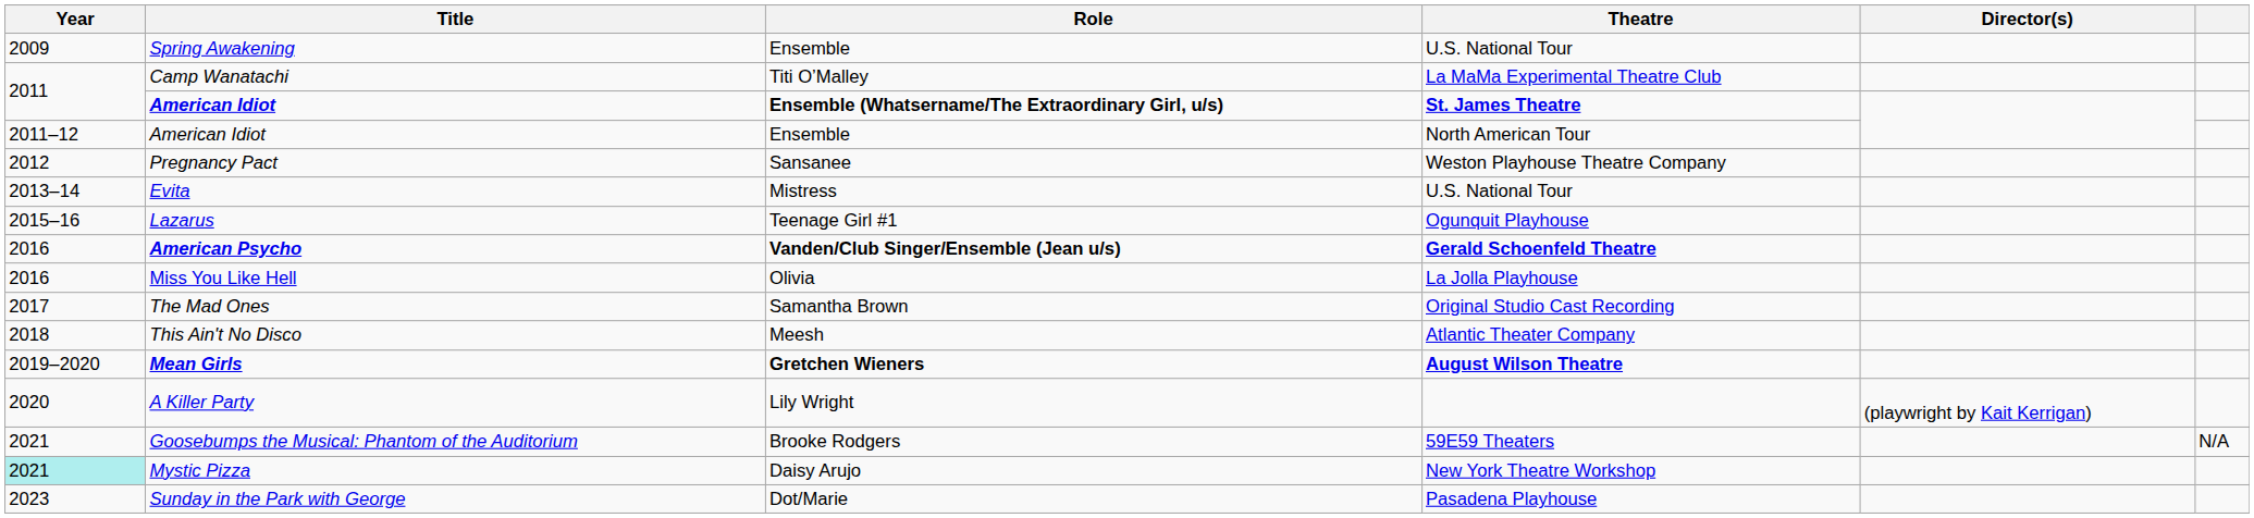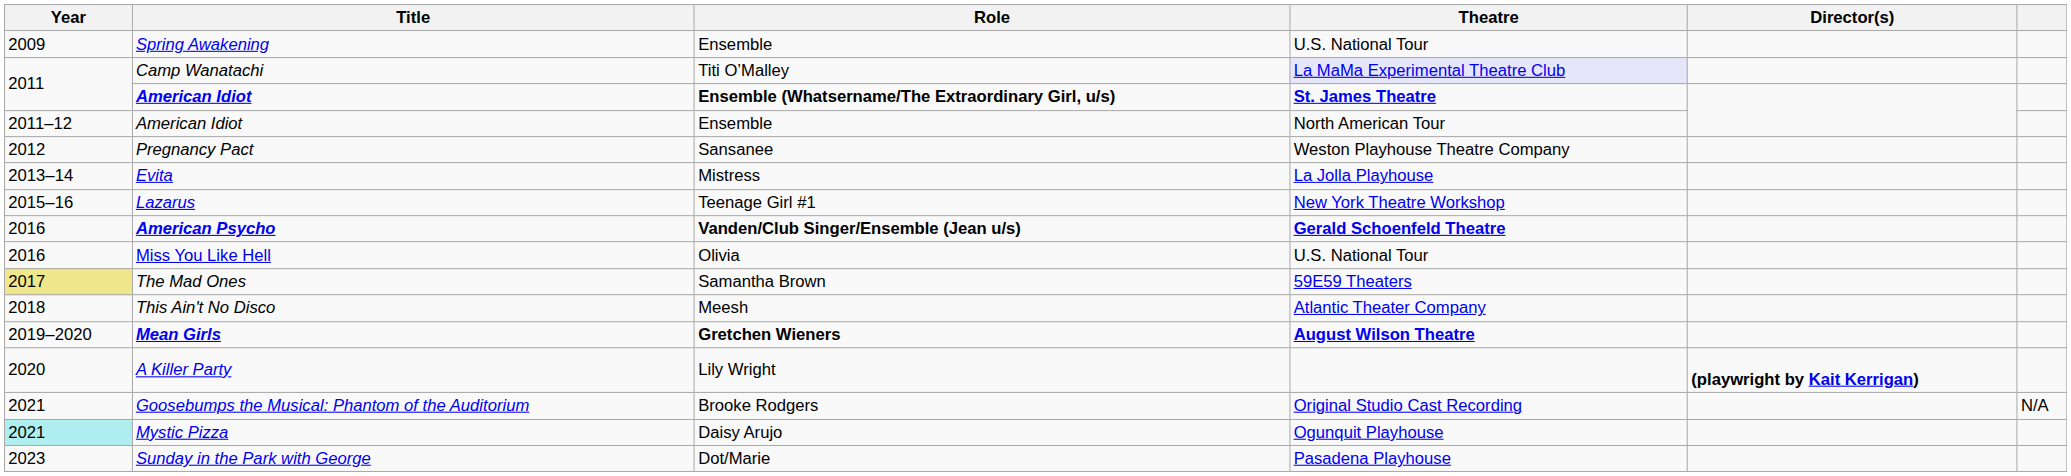 <table class="wikitable sortable" style="width:100%">
 <tr>
 <th>Year</th>
 <th>Title</th>
 <th>Role</th>
 <th>Theatre</th>
 <th>Director(s)</th>
 <th></th>
 </tr>
 <tr>
 <td>2009</td>
 <td><em><a href='#'>Spring Awakening</a></em></td>
 <td>Ensemble </td>
 <td>U.S. National Tour</td>
 <td></td>
 <td></td>
 </tr>
 <tr>
 <td rowspan=2>2011</td>
 <td><em>Camp Wanatachi</em></td>
 <td>Titi O’Malley</td>
-<td><a href='#'>La MaMa Experimental Theatre Club</a></td>
+<td style="background: lavender;"><a href='#'>La MaMa Experimental Theatre Club</a></td>
 <td></td>
 <td></td>
 </tr>
 <tr>
 <td><strong> <em><a href='#'>American Idiot</a></em> </strong></td>
 <td><strong>Ensemble (Whatsername/The Extraordinary Girl, u/s)</strong> </td>
 <td><strong><a href='#'>St. James Theatre</a></strong></td>
 <td rowspan=2></td>
 <td></td>
 </tr>
 <tr>
 <td>2011–12</td>
 <td><em>American Idiot</em></td>
 <td>Ensemble</td>
 <td>North American Tour</td>
 <td></td>
 </tr>
 <tr>
 <td>2012</td>
 <td><em>Pregnancy Pact</em></td>
 <td>Sansanee</td>
 <td>Weston Playhouse Theatre Company</td>
 <td></td>
 <td></td>
 </tr>
 <tr>
 <td>2013–14</td>
 <td><em><a href='#'>Evita</a></em></td>
 <td>Mistress</td>
-<td>U.S. National Tour</td>
+<td><a href='#'>La Jolla Playhouse</a></td>
 <td></td>
 <td></td>
 </tr>
 <tr>
 <td>2015–16</td>
 <td><em><a href='#'>Lazarus</a></em></td>
 <td>Teenage Girl #1</td>
-<td><a href='#'>Ogunquit Playhouse</a></td>
+<td><a href='#'>New York Theatre Workshop</a></td>
 <td></td>
 <td></td>
 </tr>
 <tr>
 <td>2016</td>
 <td><strong> <em><a href='#'>American Psycho</a></em> </strong></td>
 <td><strong>Vanden/Club Singer/Ensemble (Jean u/s)</strong></td>
 <td><strong><a href='#'>Gerald Schoenfeld Theatre</a></strong></td>
 <td></td>
 <td></td>
 </tr>
 <tr>
 <td>2016</td>
 <td><a href='#'>Miss You Like Hell</a></td>
 <td>Olivia</td>
-<td><a href='#'>La Jolla Playhouse</a></td>
+<td>U.S. National Tour</td>
 <td></td>
 <td></td>
 </tr>
 <tr>
-<td>2017</td>
+<td style="background: khaki;">2017</td>
 <td><em>The Mad Ones</em></td>
 <td>Samantha Brown</td>
-<td><a href='#'>Original Studio Cast Recording</a></td>
+<td><a href='#'>59E59 Theaters</a></td>
 <td></td>
 <td></td>
 </tr>
 <tr>
 <td>2018</td>
 <td><em>This Ain't No Disco</em></td>
 <td>Meesh</td>
 <td><a href='#'>Atlantic Theater Company</a></td>
 <td></td>
 <td></td>
 </tr>
 <tr>
 <td>2019–2020</td>
 <td><strong><em><a href='#'>Mean Girls</a></em></strong></td>
 <td><strong>Gretchen Wieners</strong> </td>
 <td><strong><a href='#'>August Wilson Theatre</a></strong></td>
 <td></td>
 <td></td>
 </tr>
 <tr>
 <td>2020</td>
 <td><em><a href='#'>A Killer Party</a></em></td>
 <td>Lily Wright</td>
 <td></td>
-<td><br>(playwright by <a href='#'>Kait Kerrigan</a>)</td>
+<td><strong><br>(playwright by <a href='#'>Kait Kerrigan</a>)</strong></td>
 <td></td>
 </tr>
 <tr>
 <td>2021</td>
 <td><em><a href='#'>Goosebumps the Musical: Phantom of the Auditorium</a></em></td>
 <td>Brooke Rodgers</td>
-<td><a href='#'>59E59 Theaters</a></td>
+<td><a href='#'>Original Studio Cast Recording</a></td>
 <td></td>
 <td>N/A</td>
 </tr>
 <tr>
 <td style="background: paleturquoise;">2021</td>
 <td><em><a href='#'>Mystic Pizza</a></em></td>
 <td>Daisy Arujo</td>
-<td><a href='#'>New York Theatre Workshop</a></td>
+<td><a href='#'>Ogunquit Playhouse</a></td>
 <td></td>
 <td></td>
 </tr>
 <tr>
 <td>2023</td>
 <td><em><a href='#'>Sunday in the Park with George</a></em></td>
 <td>Dot/Marie</td>
 <td><a href='#'>Pasadena Playhouse</a></td>
 <td></td>
 <td></td>
 </tr>
 </table>
